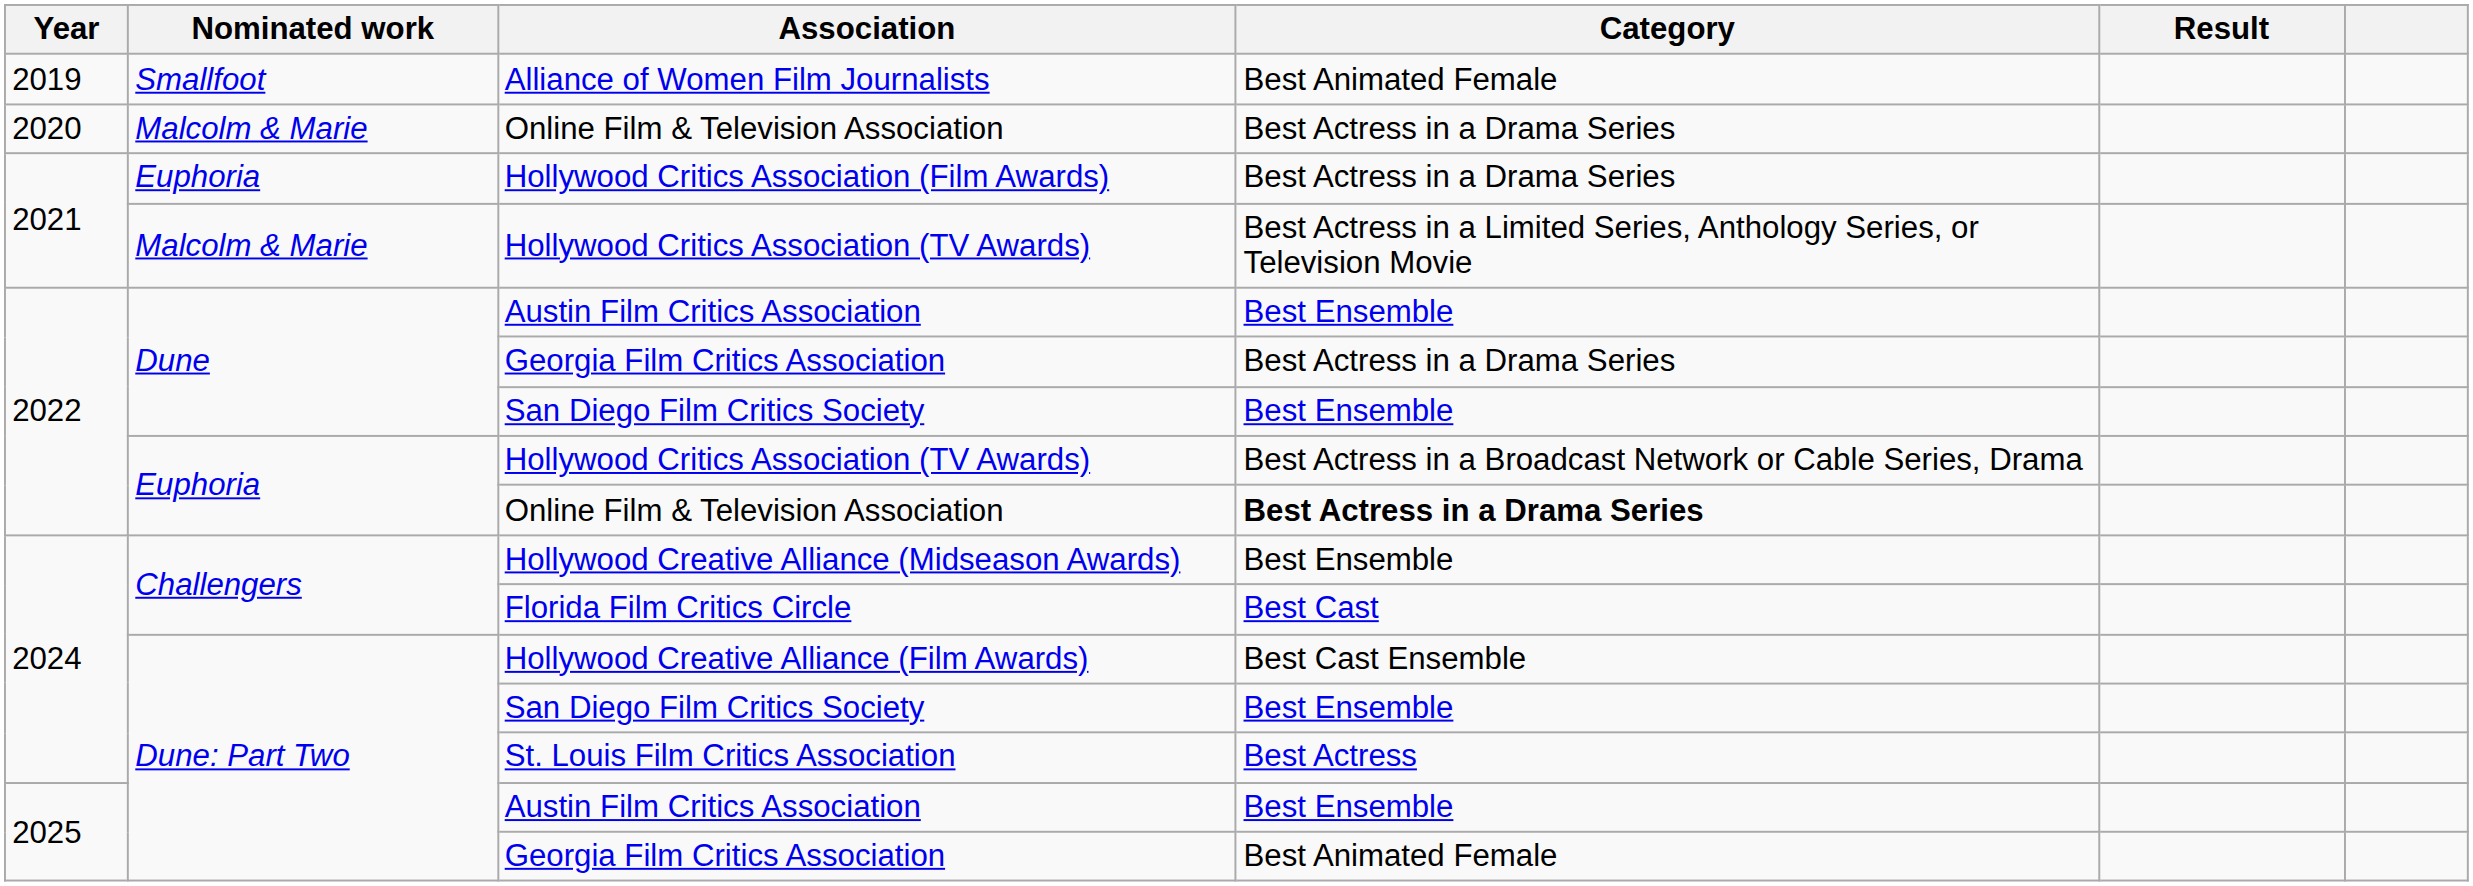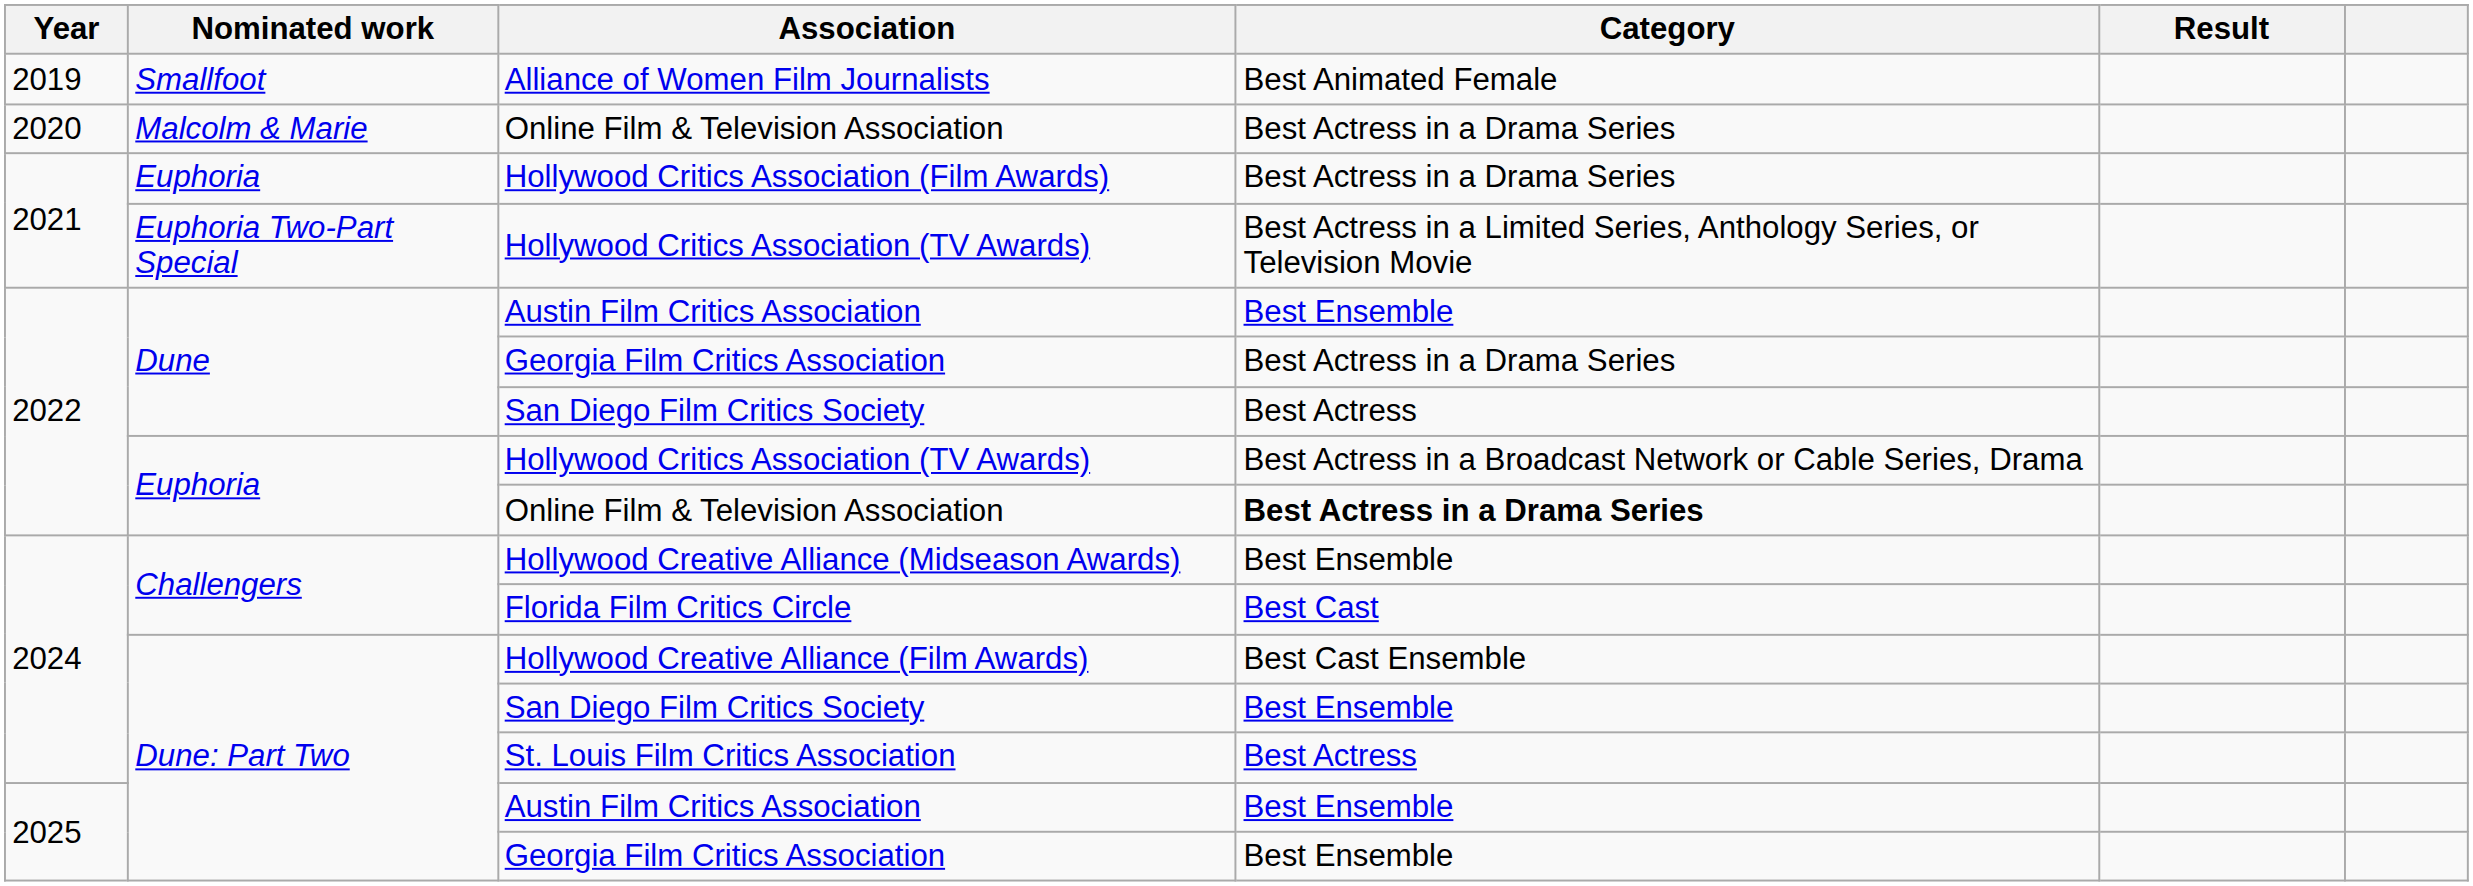 <table class="wikitable plainrowheaders" style="width:100%;">
 <tr>
 <th style="width:5%;" scope="col">Year</th>
 <th style="width:15%;" scope="col">Nominated work</th>
 <th style="width:30%;" scope="col">Association</th>
 <th style="width:35%;" scope="col">Category</th>
 <th style="width:10%;" scope="col">Result</th>
 <th style="width:5%;" scope="col"></th>
 </tr>
 <tr>
 <td>2019</td>
 <td><em><a href='#'>Smallfoot</a></em></td>
 <td><a href='#'>Alliance of Women Film Journalists</a></td>
 <td>Best Animated Female</td>
 <td></td>
 <td style="text-align:center;"></td>
 </tr>
 <tr>
 <td>2020</td>
 <td><em><a href='#'>Malcolm & Marie</a></em></td>
 <td>Online Film & Television Association</td>
 <td>Best Actress in a Drama Series</td>
 <td></td>
 <td style="text-align:center;"></td>
 </tr>
 <tr>
 <td rowspan="2">2021</td>
 <td><em><a href='#'>Euphoria</a></em></td>
 <td><a href='#'>Hollywood Critics Association (Film Awards)</a></td>
 <td>Best Actress in a Drama Series</td>
 <td></td>
 <td style="text-align:center;"></td>
 </tr>
 <tr>
-<td><em><a href='#'>Malcolm & Marie</a></em></td>
+<td><em><a href='#'>Euphoria Two-Part Special</a></em></td>
 <td><a href='#'>Hollywood Critics Association (TV Awards)</a></td>
 <td>Best Actress in a Limited Series, Anthology Series, or Television Movie</td>
 <td></td>
 <td style="text-align:center;"></td>
 </tr>
 <tr>
 <td rowspan="5">2022</td>
 <td rowspan="3"><em><a href='#'>Dune</a></em></td>
 <td><a href='#'>Austin Film Critics Association</a></td>
 <td><a href='#'>Best Ensemble</a></td>
 <td></td>
 <td style="text-align:center;"></td>
 </tr>
 <tr>
 <td><a href='#'>Georgia Film Critics Association</a></td>
 <td>Best Actress in a Drama Series</td>
 <td></td>
 <td style="text-align:center;"></td>
 </tr>
 <tr>
 <td><a href='#'>San Diego Film Critics Society</a></td>
-<td><a href='#'>Best Ensemble</a></td>
+<td>Best Actress</td>
 <td></td>
 <td style="text-align:center;"></td>
 </tr>
 <tr>
 <td rowspan="2"><em><a href='#'>Euphoria</a></em></td>
 <td><a href='#'>Hollywood Critics Association (TV Awards)</a></td>
 <td>Best Actress in a Broadcast Network or Cable Series, Drama</td>
 <td></td>
 <td style="text-align:center;"></td>
 </tr>
 <tr>
 <td>Online Film & Television Association</td>
 <td><strong>Best Actress in a Drama Series</strong></td>
 <td></td>
 <td style="text-align:center;"></td>
 </tr>
 <tr>
 <td rowspan="5">2024</td>
 <td rowspan="2"><em><a href='#'>Challengers</a></em></td>
 <td><a href='#'>Hollywood Creative Alliance (Midseason Awards)</a></td>
 <td>Best Ensemble</td>
 <td></td>
 <td style="text-align:center;"></td>
 </tr>
 <tr>
 <td><a href='#'>Florida Film Critics Circle</a></td>
 <td><a href='#'>Best Cast</a></td>
 <td></td>
 <td style="text-align:center;"></td>
 </tr>
 <tr>
 <td rowspan="5"><em><a href='#'>Dune: Part Two</a></em></td>
 <td><a href='#'>Hollywood Creative Alliance (Film Awards)</a></td>
 <td>Best Cast Ensemble</td>
 <td></td>
 <td style="text-align:center;"></td>
 </tr>
 <tr>
 <td><a href='#'>San Diego Film Critics Society</a></td>
 <td><a href='#'>Best Ensemble</a></td>
 <td></td>
 <td style="text-align:center;"></td>
 </tr>
 <tr>
 <td><a href='#'>St. Louis Film Critics Association</a></td>
 <td><a href='#'>Best Actress</a></td>
 <td></td>
 <td style="text-align:center;"></td>
 </tr>
 <tr>
 <td rowspan="2">2025</td>
 <td><a href='#'>Austin Film Critics Association</a></td>
 <td><a href='#'>Best Ensemble</a></td>
 <td></td>
 <td style="text-align:center;"></td>
 </tr>
 <tr>
 <td><a href='#'>Georgia Film Critics Association</a></td>
-<td>Best Animated Female</td>
+<td>Best Ensemble</td>
 <td></td>
 <td style="text-align:center;"></td>
 </tr>
 </table>
